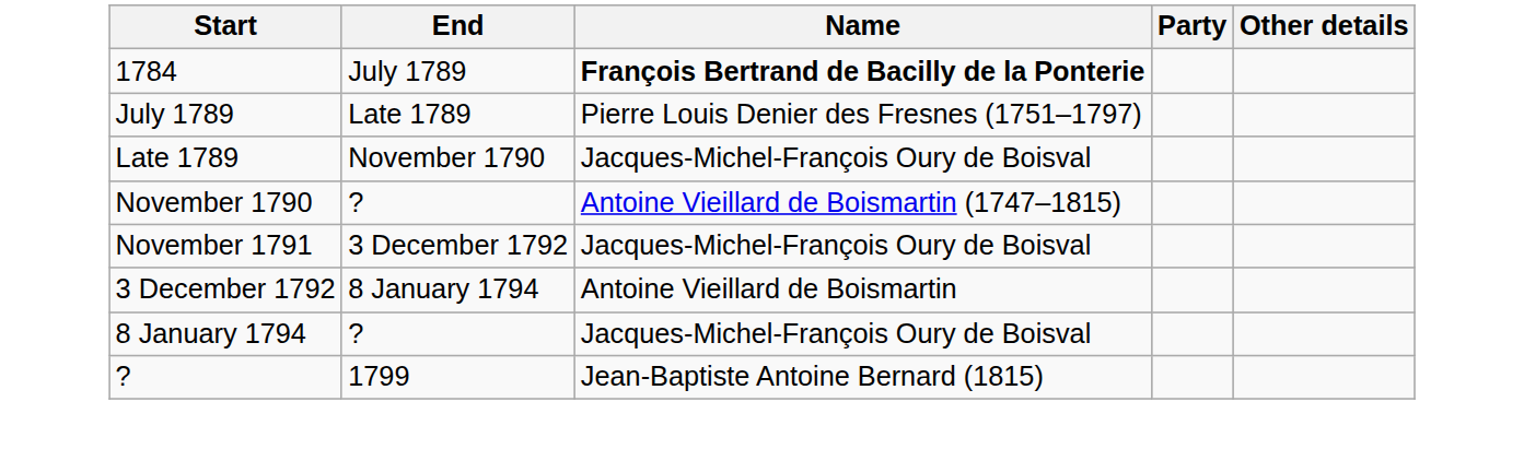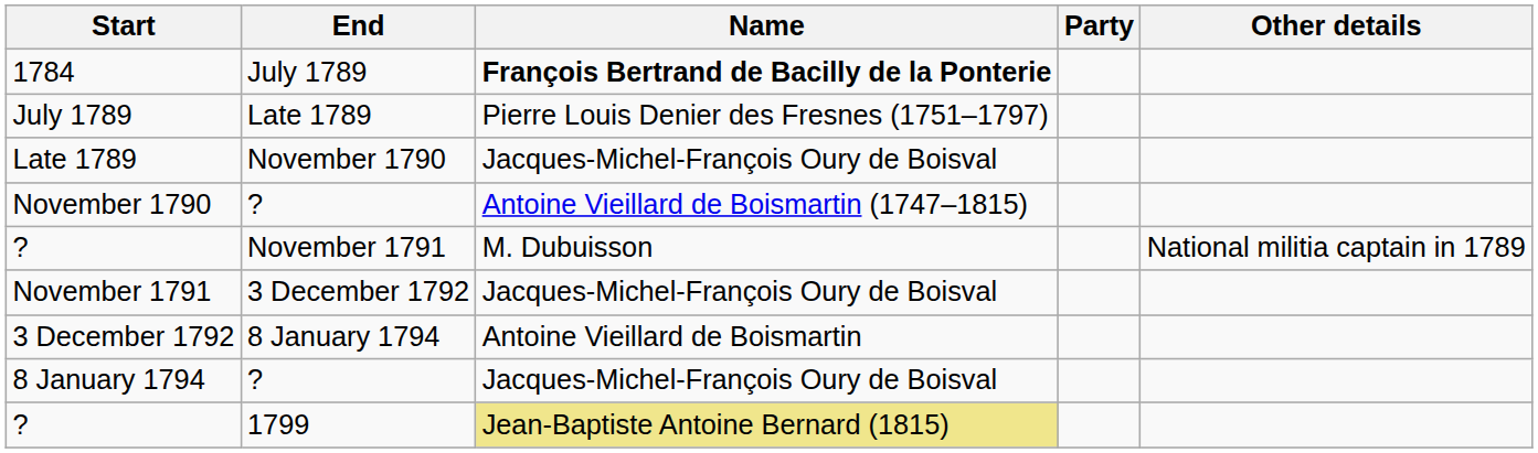 <table border="1" class="wikitable" style="margin:0.5em auto">
 <tr>
 <th>Start</th>
 <th>End</th>
 <th>Name</th>
 <th>Party</th>
 <th>Other details</th>
 </tr>
 <tr>
 <td>1784</td>
 <td>July 1789</td>
 <td><strong>François Bertrand de Bacilly de la Ponterie</strong></td>
 <td></td>
 <td></td>
 </tr>
 <tr>
 <td>July 1789</td>
 <td>Late 1789</td>
 <td>Pierre Louis Denier des Fresnes (1751–1797)</td>
 <td></td>
 <td></td>
 </tr>
 <tr>
 <td>Late 1789</td>
 <td>November 1790</td>
 <td>Jacques-Michel-François Oury de Boisval</td>
 <td></td>
 <td></td>
 </tr>
 <tr>
 <td>November 1790</td>
 <td>?</td>
 <td><a href='#'>Antoine Vieillard de Boismartin</a> (1747–1815)</td>
 <td></td>
 <td></td>
 </tr>
 <tr>
+<td>?</td>
+<td>November 1791</td>
+<td>M. Dubuisson</td>
+<td></td>
+<td>National militia captain in 1789</td>
+</tr>
+<tr>
 <td>November 1791</td>
 <td>3 December 1792</td>
 <td>Jacques-Michel-François Oury de Boisval</td>
 <td></td>
 <td></td>
 </tr>
 <tr>
 <td>3 December 1792</td>
 <td>8 January 1794</td>
 <td>Antoine Vieillard de Boismartin</td>
 <td></td>
 <td></td>
 </tr>
 <tr>
 <td>8 January 1794</td>
 <td>?</td>
 <td>Jacques-Michel-François Oury de Boisval</td>
 <td></td>
 <td></td>
 </tr>
 <tr>
 <td>?</td>
 <td>1799</td>
-<td>Jean-Baptiste Antoine Bernard (1815)</td>
+<td style="background: khaki;">Jean-Baptiste Antoine Bernard (1815)</td>
 <td></td>
 <td></td>
 </tr>
 </table>
